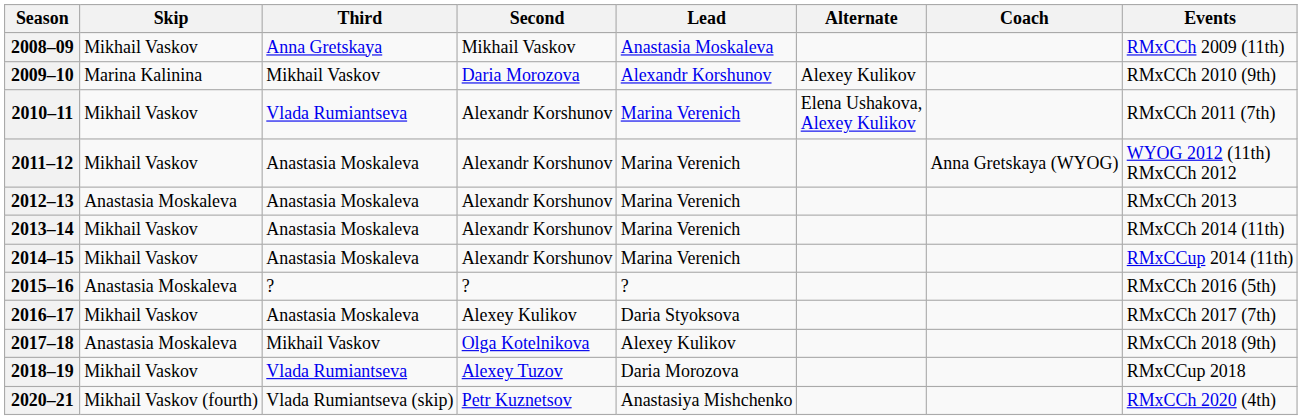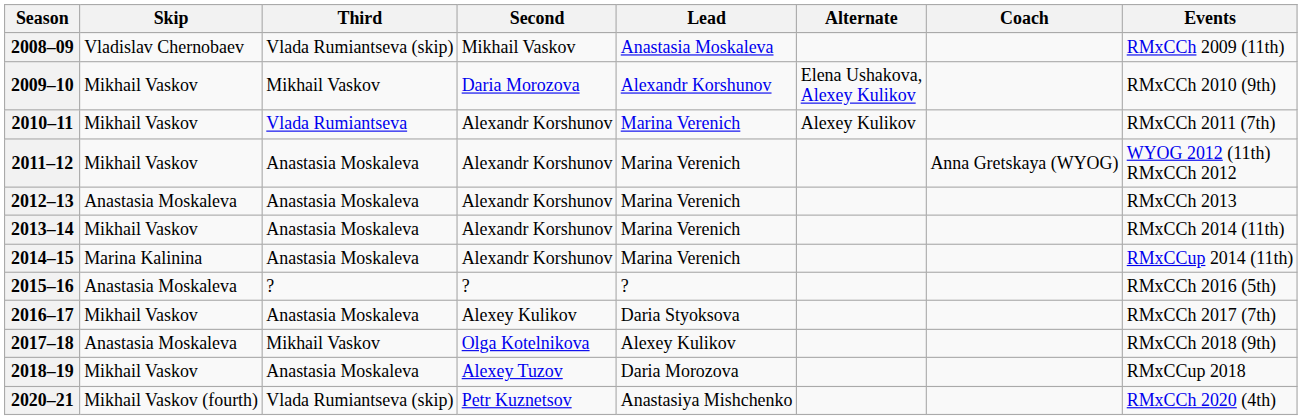 <table class="wikitable">
 <tr>
 <th scope="col" width=60>Season</th>
 <th scope="col">Skip</th>
 <th scope="col">Third</th>
 <th scope="col">Second</th>
 <th scope="col">Lead</th>
 <th scope="col">Alternate</th>
 <th scope="col">Coach</th>
 <th scope="col">Events</th>
 </tr>
 <tr>
 <th scope="row">2008–09</th>
-<td>Mikhail Vaskov</td>
-<td><a href='#'>Anna Gretskaya</a></td>
+<td>Vladislav Chernobaev</td>
+<td>Vlada Rumiantseva (skip)</td>
 <td>Mikhail Vaskov</td>
 <td><a href='#'>Anastasia Moskaleva</a></td>
 <td></td>
 <td></td>
 <td><a href='#'>RMxCCh</a> 2009 (11th)</td>
 </tr>
 <tr>
 <th scope="row">2009–10</th>
-<td>Marina Kalinina</td>
+<td>Mikhail Vaskov</td>
 <td>Mikhail Vaskov</td>
 <td><a href='#'>Daria Morozova</a></td>
 <td><a href='#'>Alexandr Korshunov</a></td>
-<td>Alexey Kulikov</td>
+<td>Elena Ushakova,<br><a href='#'>Alexey Kulikov</a></td>
 <td></td>
 <td>RMxCCh 2010 (9th)</td>
 </tr>
 <tr>
 <th scope="row">2010–11</th>
 <td>Mikhail Vaskov</td>
 <td><a href='#'>Vlada Rumiantseva</a></td>
 <td>Alexandr Korshunov</td>
 <td><a href='#'>Marina Verenich</a></td>
-<td>Elena Ushakova,<br><a href='#'>Alexey Kulikov</a></td>
+<td>Alexey Kulikov</td>
 <td></td>
 <td>RMxCCh 2011 (7th)</td>
 </tr>
 <tr>
 <th scope="row">2011–12</th>
 <td>Mikhail Vaskov</td>
 <td>Anastasia Moskaleva</td>
 <td>Alexandr Korshunov</td>
 <td>Marina Verenich</td>
 <td></td>
 <td>Anna Gretskaya (WYOG)</td>
 <td><a href='#'>WYOG 2012</a> (11th)<br>RMxCCh 2012 </td>
 </tr>
 <tr>
 <th scope="row">2012–13</th>
 <td>Anastasia Moskaleva</td>
 <td>Anastasia Moskaleva</td>
 <td>Alexandr Korshunov</td>
 <td>Marina Verenich</td>
 <td></td>
 <td></td>
 <td>RMxCCh 2013 </td>
 </tr>
 <tr>
 <th scope="row">2013–14</th>
 <td>Mikhail Vaskov</td>
 <td>Anastasia Moskaleva</td>
 <td>Alexandr Korshunov</td>
 <td>Marina Verenich</td>
 <td></td>
 <td></td>
 <td>RMxCCh 2014 (11th)</td>
 </tr>
 <tr>
 <th scope="row">2014–15</th>
-<td>Mikhail Vaskov</td>
+<td>Marina Kalinina</td>
 <td>Anastasia Moskaleva</td>
 <td>Alexandr Korshunov</td>
 <td>Marina Verenich</td>
 <td></td>
 <td></td>
 <td><a href='#'>RMxCCup</a> 2014 (11th)</td>
 </tr>
 <tr>
 <th scope="row">2015–16</th>
 <td>Anastasia Moskaleva</td>
 <td>?</td>
 <td>?</td>
 <td>?</td>
 <td></td>
 <td></td>
 <td>RMxCCh 2016 (5th)</td>
 </tr>
 <tr>
 <th scope="row">2016–17</th>
 <td>Mikhail Vaskov</td>
 <td>Anastasia Moskaleva</td>
 <td>Alexey Kulikov</td>
 <td>Daria Styoksova</td>
 <td></td>
 <td></td>
 <td>RMxCCh 2017 (7th)</td>
 </tr>
 <tr>
 <th scope="row">2017–18</th>
 <td>Anastasia Moskaleva</td>
 <td>Mikhail Vaskov</td>
 <td><a href='#'>Olga Kotelnikova</a></td>
 <td>Alexey Kulikov</td>
 <td></td>
 <td></td>
 <td>RMxCCh 2018 (9th)</td>
 </tr>
 <tr>
 <th scope="row">2018–19</th>
 <td>Mikhail Vaskov</td>
-<td><a href='#'>Vlada Rumiantseva</a></td>
+<td>Anastasia Moskaleva</td>
 <td><a href='#'>Alexey Tuzov</a></td>
 <td>Daria Morozova</td>
 <td></td>
 <td></td>
 <td>RMxCCup 2018 </td>
 </tr>
 <tr>
 <th scope="row">2020–21</th>
 <td>Mikhail Vaskov (fourth)</td>
 <td>Vlada Rumiantseva (skip)</td>
 <td><a href='#'>Petr Kuznetsov</a></td>
 <td>Anastasiya Mishchenko</td>
 <td></td>
 <td></td>
 <td><a href='#'>RMxCCh 2020</a> (4th)</td>
 </tr>
 </table>
